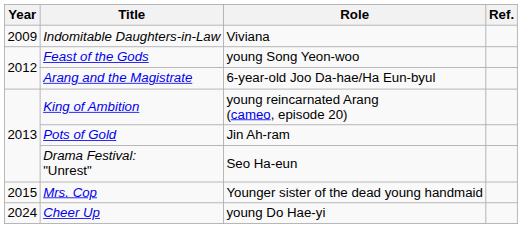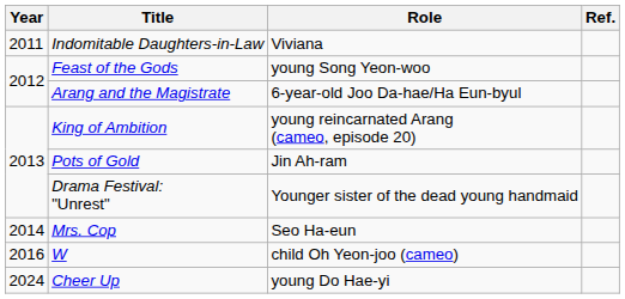 <table class="wikitable">
 <tr>
 <th>Year</th>
 <th>Title</th>
 <th>Role</th>
 <th>Ref.</th>
 </tr>
 <tr>
-<td>2009</td>
+<td>2011</td>
 <td><em>Indomitable Daughters-in-Law</em></td>
 <td>Viviana</td>
 <td></td>
 </tr>
 <tr>
 <td rowspan=2>2012</td>
 <td><em><a href='#'>Feast of the Gods</a></em></td>
 <td>young Song Yeon-woo</td>
 <td></td>
 </tr>
 <tr>
 <td><em><a href='#'>Arang and the Magistrate</a></em></td>
 <td>6-year-old Joo Da-hae/Ha Eun-byul</td>
 <td></td>
 </tr>
 <tr>
 <td rowspan=3>2013</td>
 <td><em><a href='#'>King of Ambition</a></em></td>
 <td>young reincarnated Arang <br> (<a href='#'>cameo</a>, episode 20)</td>
 <td></td>
 </tr>
 <tr>
 <td><em><a href='#'>Pots of Gold</a></em></td>
 <td>Jin Ah-ram</td>
 <td></td>
 </tr>
 <tr>
 <td><em>Drama Festival:</em><br>"Unrest"</td>
+<td>Younger sister of the dead young handmaid</td>
+<td></td>
+</tr>
+<tr>
+<td>2014</td>
+<td><em><a href='#'>Mrs. Cop</a></em></td>
 <td>Seo Ha-eun</td>
 <td></td>
 </tr>
 <tr>
-<td>2015</td>
-<td><em><a href='#'>Mrs. Cop</a></em></td>
-<td>Younger sister of the dead young handmaid</td>
+<td>2016</td>
+<td><em><a href='#'>W</a></em></td>
+<td>child Oh Yeon-joo (<a href='#'>cameo</a>)</td>
 <td></td>
 </tr>
 <tr>
 <td>2024</td>
 <td><em><a href='#'>Cheer Up</a></em></td>
 <td>young Do Hae-yi</td>
 <td></td>
 </tr>
 </table>
